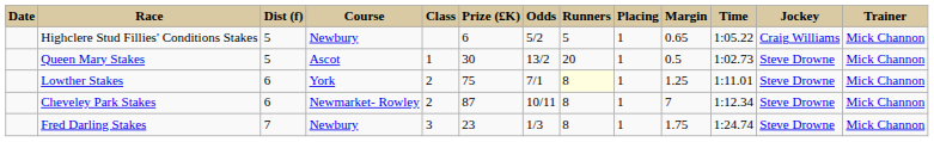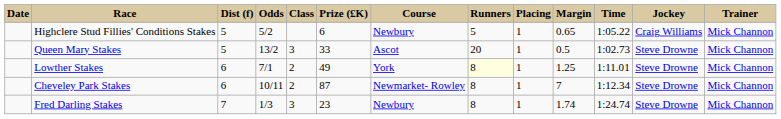 <table class = "wikitable sortable" | border="1" cellpadding="1" style=" text-align:centre; margin-left:1em; float:centre ;border-collapse: collapse; font-size:85%">
 <tr style="background:#dacaa4; text-align:center;">
 <th style="background-color:#dacaa4;">Date</th>
 <th style="background-color:#dacaa4;">Race</th>
 <th style="background-color:#dacaa4;">Dist (f)</th>
-<th style="background-color:#dacaa4;">Course</th>
+<th style="background-color:#dacaa4;">Odds</th>
 <th style="background-color:#dacaa4;">Class</th>
 <th style="background-color:#dacaa4;">Prize (£K)</th>
-<th style="background-color:#dacaa4;">Odds</th>
+<th style="background-color:#dacaa4;">Course</th>
 <th style="background-color:#dacaa4;">Runners</th>
 <th style="background-color:#dacaa4;">Placing</th>
 <th style="background-color:#dacaa4;">Margin</th>
 <th style="background-color:#dacaa4;">Time</th>
 <th style="background-color:#dacaa4;">Jockey</th>
 <th style="background-color:#dacaa4;">Trainer</th>
 </tr>
 <tr>
 <td></td>
 <td>Highclere Stud Fillies' Conditions Stakes</td>
 <td>5</td>
-<td><a href='#'>Newbury</a></td>
+<td>5/2</td>
 <td></td>
 <td>6</td>
-<td>5/2</td>
+<td><a href='#'>Newbury</a></td>
 <td>5</td>
 <td>1</td>
 <td>0.65</td>
 <td>1:05.22</td>
 <td><a href='#'>Craig Williams</a></td>
 <td><a href='#'>Mick Channon</a></td>
 </tr>
 <tr>
 <td></td>
 <td><a href='#'>Queen Mary Stakes</a></td>
 <td>5</td>
+<td>13/2</td>
+<td>3</td>
+<td>33</td>
 <td><a href='#'>Ascot</a></td>
-<td>1</td>
-<td>30</td>
-<td>13/2</td>
 <td>20</td>
 <td>1</td>
 <td>0.5</td>
 <td>1:02.73</td>
 <td><a href='#'>Steve Drowne</a></td>
 <td><a href='#'>Mick Channon</a></td>
 </tr>
 <tr>
 <td></td>
 <td><a href='#'>Lowther Stakes</a></td>
 <td>6</td>
+<td>7/1</td>
+<td>2</td>
+<td>49</td>
 <td><a href='#'>York</a></td>
-<td>2</td>
-<td>75</td>
-<td>7/1</td>
 <td style="background: lightyellow;">8</td>
 <td>1</td>
 <td>1.25</td>
 <td>1:11.01</td>
 <td><a href='#'>Steve Drowne</a></td>
 <td><a href='#'>Mick Channon</a></td>
 </tr>
 <tr>
 <td></td>
 <td><a href='#'>Cheveley Park Stakes</a></td>
 <td>6</td>
-<td><a href='#'>Newmarket- Rowley</a></td>
+<td>10/11</td>
 <td>2</td>
 <td>87</td>
-<td>10/11</td>
+<td><a href='#'>Newmarket- Rowley</a></td>
 <td>8</td>
 <td>1</td>
 <td>7</td>
 <td>1:12.34</td>
 <td><a href='#'>Steve Drowne</a></td>
 <td><a href='#'>Mick Channon</a></td>
 </tr>
 <tr>
 <td></td>
 <td><a href='#'>Fred Darling Stakes</a></td>
 <td>7</td>
-<td><a href='#'>Newbury</a></td>
+<td>1/3</td>
 <td>3</td>
 <td>23</td>
-<td>1/3</td>
+<td><a href='#'>Newbury</a></td>
 <td>8</td>
 <td>1</td>
-<td>1.75</td>
+<td>1.74</td>
 <td>1:24.74</td>
 <td><a href='#'>Steve Drowne</a></td>
 <td><a href='#'>Mick Channon</a></td>
 </tr>
 </table>
